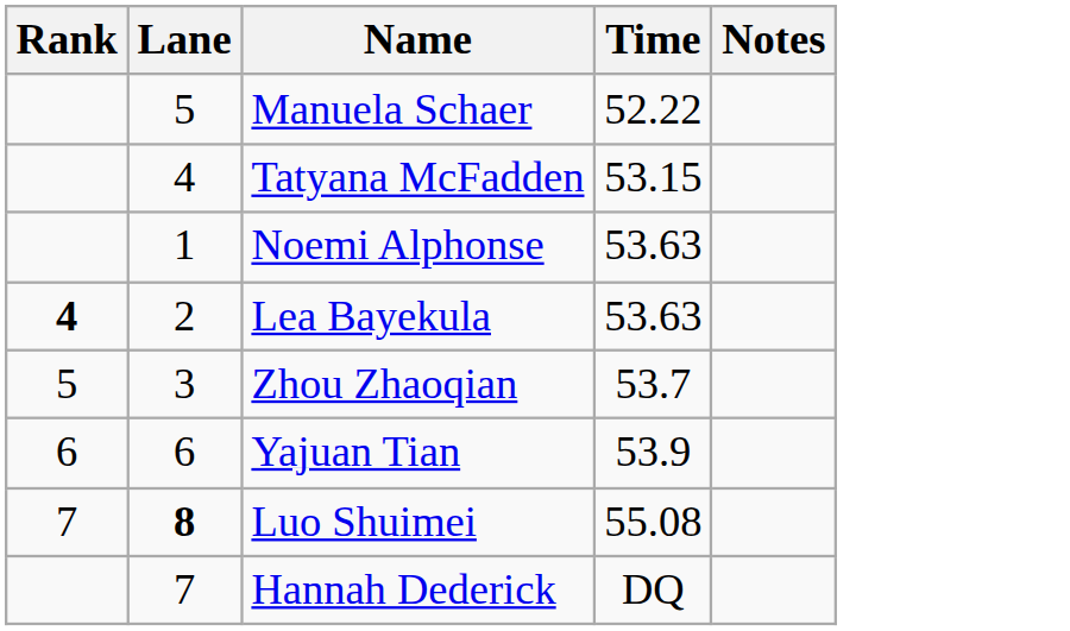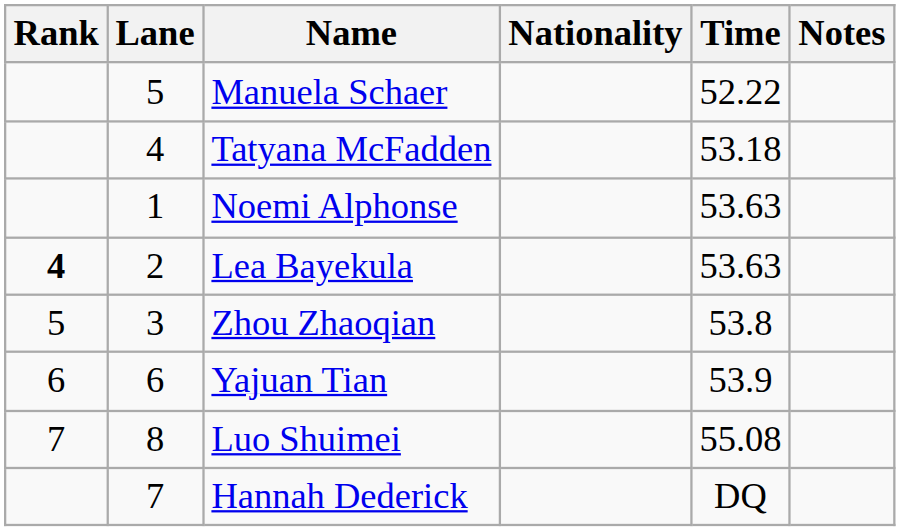 <table class='wikitable sortable'  style='text-align:center'>
 <tr>
 <th>Rank</th>
 <th>Lane</th>
 <th>Name</th>
+<th>Nationality</th>
 <th>Time</th>
 <th>Notes</th>
 </tr>
 <tr>
 <td></td>
 <td>5</td>
 <td align=left><a href='#'>Manuela  Schaer </a></td>
+<td align=left></td>
 <td>52.22</td>
 <td></td>
 </tr>
 <tr>
 <td></td>
 <td>4</td>
 <td align=left><a href='#'>Tatyana McFadden </a></td>
-<td>53.15</td>
+<td align=left></td>
+<td>53.18</td>
 <td></td>
 </tr>
 <tr>
 <td></td>
 <td>1</td>
 <td align=left><a href='#'>Noemi  Alphonse </a></td>
+<td align=left></td>
 <td>53.63</td>
 <td></td>
 </tr>
 <tr>
 <td><strong>4</strong></td>
 <td>2</td>
 <td align=left><a href='#'>Lea Bayekula   </a></td>
+<td align=left></td>
 <td>53.63</td>
 <td></td>
 </tr>
 <tr>
 <td>5</td>
 <td>3</td>
 <td align=left><a href='#'>Zhou Zhaoqian </a></td>
-<td>53.7</td>
+<td align=left></td>
+<td>53.8</td>
 <td></td>
 </tr>
 <tr>
 <td>6</td>
 <td>6</td>
 <td align=left><a href='#'>Yajuan Tian  </a></td>
+<td align=left></td>
 <td>53.9</td>
 <td></td>
 </tr>
 <tr>
 <td>7</td>
-<td><strong>8</strong></td>
+<td>8</td>
 <td align=left><a href='#'>Luo Shuimei </a></td>
+<td align=left></td>
 <td>55.08</td>
 <td></td>
 </tr>
 <tr>
 <td></td>
 <td>7</td>
 <td align=left><a href='#'>Hannah Dederick </a></td>
+<td align=left></td>
 <td>DQ</td>
 <td></td>
 </tr>
 </table>
